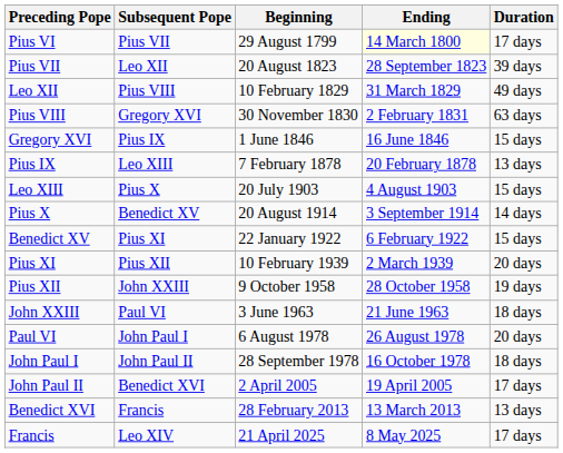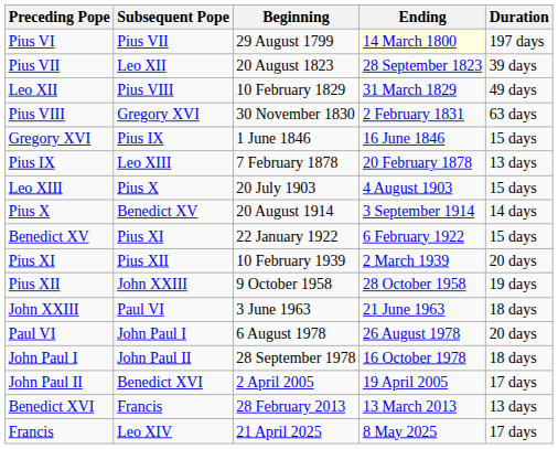 <table class="wikitable sortable">
 <tr>
 <th>Preceding Pope</th>
 <th>Subsequent Pope</th>
 <th>Beginning</th>
 <th>Ending</th>
 <th>Duration</th>
 </tr>
 <tr>
 <td><a href='#'>Pius VI</a></td>
 <td><a href='#'>Pius VII</a></td>
 <td>29 August 1799</td>
 <td style="background: lightyellow;"><a href='#'>14 March 1800</a></td>
-<td>17 days</td>
+<td>197 days</td>
 </tr>
 <tr>
 <td><a href='#'>Pius VII</a></td>
 <td><a href='#'>Leo XII</a></td>
 <td>20 August 1823</td>
 <td><a href='#'>28 September 1823</a></td>
 <td>39 days</td>
 </tr>
 <tr>
 <td><a href='#'>Leo XII</a></td>
 <td><a href='#'>Pius VIII</a></td>
 <td>10 February 1829</td>
 <td><a href='#'>31 March 1829</a></td>
 <td>49 days</td>
 </tr>
 <tr>
 <td><a href='#'>Pius VIII</a></td>
 <td><a href='#'>Gregory XVI</a></td>
 <td>30 November 1830</td>
 <td><a href='#'>2 February 1831</a></td>
 <td>63 days</td>
 </tr>
 <tr>
 <td><a href='#'>Gregory XVI</a></td>
 <td><a href='#'>Pius IX</a></td>
 <td>1 June 1846</td>
 <td><a href='#'>16 June 1846</a></td>
 <td>15 days</td>
 </tr>
 <tr>
 <td><a href='#'>Pius IX</a></td>
 <td><a href='#'>Leo XIII</a></td>
 <td>7 February 1878</td>
 <td><a href='#'>20 February 1878</a></td>
 <td>13 days</td>
 </tr>
 <tr>
 <td><a href='#'>Leo XIII</a></td>
 <td><a href='#'>Pius X</a></td>
 <td>20 July 1903</td>
 <td><a href='#'>4 August 1903</a></td>
 <td>15 days</td>
 </tr>
 <tr>
 <td><a href='#'>Pius X</a></td>
 <td><a href='#'>Benedict XV</a></td>
 <td>20 August 1914</td>
 <td><a href='#'>3 September 1914</a></td>
 <td>14 days</td>
 </tr>
 <tr>
 <td><a href='#'>Benedict XV</a></td>
 <td><a href='#'>Pius XI</a></td>
 <td>22 January 1922</td>
 <td><a href='#'>6 February 1922</a></td>
 <td>15 days</td>
 </tr>
 <tr>
 <td><a href='#'>Pius XI</a></td>
 <td><a href='#'>Pius XII</a></td>
 <td>10 February 1939</td>
 <td><a href='#'>2 March 1939</a></td>
 <td>20 days</td>
 </tr>
 <tr>
 <td><a href='#'>Pius XII</a></td>
 <td><a href='#'>John XXIII</a></td>
 <td>9 October 1958</td>
 <td><a href='#'>28 October 1958</a></td>
 <td>19 days</td>
 </tr>
 <tr>
 <td><a href='#'>John XXIII</a></td>
 <td><a href='#'>Paul VI</a></td>
 <td>3 June 1963</td>
 <td><a href='#'>21 June 1963</a></td>
 <td>18 days</td>
 </tr>
 <tr>
 <td><a href='#'>Paul VI</a></td>
 <td><a href='#'>John Paul I</a></td>
 <td>6 August 1978</td>
 <td><a href='#'>26 August 1978</a></td>
 <td>20 days</td>
 </tr>
 <tr>
 <td><a href='#'>John Paul I</a></td>
 <td><a href='#'>John Paul II</a></td>
 <td>28 September 1978</td>
 <td><a href='#'>16 October 1978</a></td>
 <td>18 days</td>
 </tr>
 <tr>
 <td><a href='#'>John Paul II</a></td>
 <td><a href='#'>Benedict XVI</a></td>
 <td><a href='#'>2 April 2005</a></td>
 <td><a href='#'>19 April 2005</a></td>
 <td>17 days</td>
 </tr>
 <tr>
 <td><a href='#'>Benedict XVI</a></td>
 <td><a href='#'>Francis</a></td>
 <td><a href='#'>28 February 2013</a></td>
 <td><a href='#'>13 March 2013</a></td>
 <td>13 days</td>
 </tr>
 <tr>
 <td><a href='#'>Francis</a></td>
 <td><a href='#'>Leo XIV</a></td>
 <td><a href='#'>21 April 2025</a></td>
 <td><a href='#'>8 May 2025</a></td>
 <td>17 days</td>
 </tr>
 </table>
